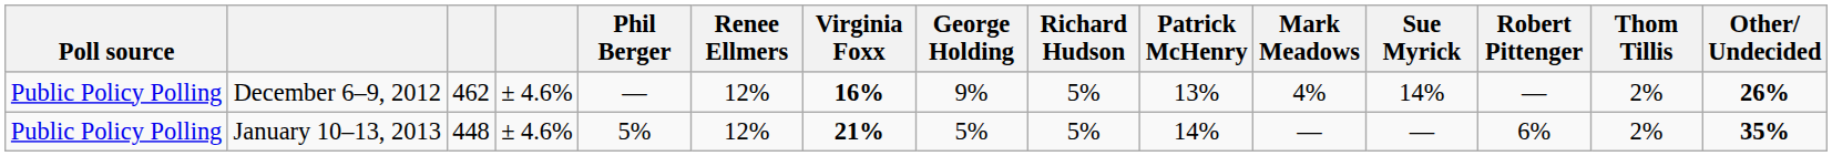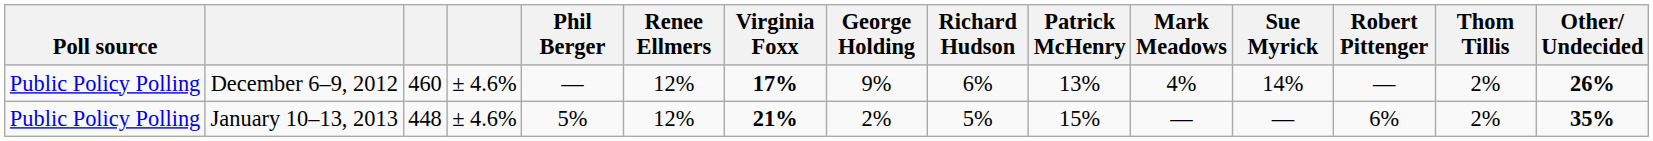 <table class="wikitable" style="text-align:center">
 <tr valign= bottom>
 <th>Poll source</th>
 <th></th>
 <th></th>
 <th></th>
 <th style="width:65px;">Phil<br>Berger</th>
 <th style="width:65px;">Renee<br>Ellmers</th>
 <th style="width:65px;">Virginia<br>Foxx</th>
 <th style="width:65px;">George<br>Holding</th>
 <th style="width:65px;">Richard<br>Hudson</th>
 <th style="width:65px;">Patrick<br>McHenry</th>
 <th style="width:65px;">Mark<br>Meadows</th>
 <th style="width:65px;">Sue<br>Myrick</th>
 <th style="width:65px;">Robert<br>Pittenger</th>
 <th style="width:65px;">Thom<br>Tillis</th>
 <th>Other/<br>Undecided</th>
 </tr>
 <tr>
 <td align=left><a href='#'>Public Policy Polling</a></td>
 <td>December 6–9, 2012</td>
-<td>462</td>
+<td>460</td>
 <td>± 4.6%</td>
 <td>—</td>
 <td>12%</td>
-<td><strong>16%</strong></td>
+<td><strong>17%</strong></td>
 <td>9%</td>
-<td>5%</td>
+<td>6%</td>
 <td>13%</td>
 <td>4%</td>
 <td>14%</td>
 <td>—</td>
 <td>2%</td>
 <td><strong>26%</strong></td>
 </tr>
 <tr>
 <td align=left><a href='#'>Public Policy Polling</a></td>
 <td>January 10–13, 2013</td>
 <td>448</td>
 <td>± 4.6%</td>
 <td>5%</td>
 <td>12%</td>
 <td><strong>21%</strong></td>
+<td>2%</td>
 <td>5%</td>
-<td>5%</td>
-<td>14%</td>
+<td>15%</td>
 <td>—</td>
 <td>—</td>
 <td>6%</td>
 <td>2%</td>
 <td><strong>35%</strong></td>
 </tr>
 </table>
